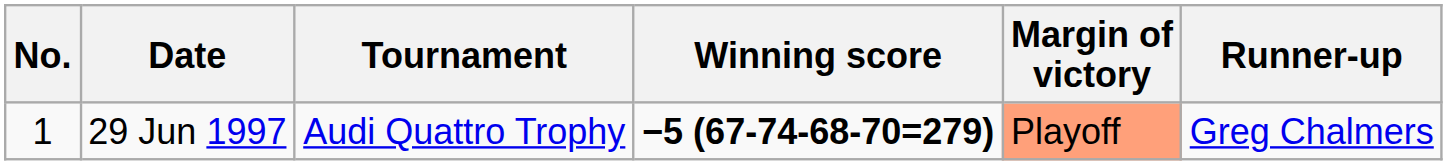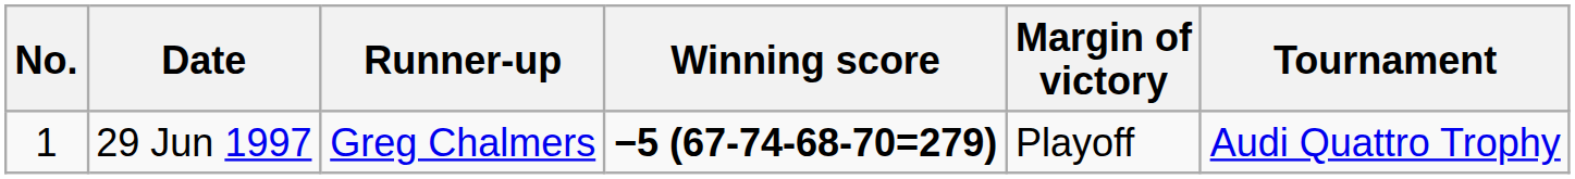 <table class="wikitable" style="font-size:95%;">
 <tr>
 <th>No.</th>
 <th>Date</th>
-<th>Tournament</th>
+<th>Runner-up</th>
 <th>Winning score</th>
 <th>Margin of<br>victory</th>
-<th>Runner-up</th>
+<th>Tournament</th>
 </tr>
 <tr>
 <td align=center>1</td>
 <td align=right>29 Jun <a href='#'>1997</a></td>
+<td> <a href='#'>Greg Chalmers</a></td>
+<td><strong>−5 (67-74-68-70=279)</strong></td>
+<td>Playoff</td>
 <td><a href='#'>Audi Quattro Trophy</a></td>
-<td><strong>−5 (67-74-68-70=279)</strong></td>
-<td style="background: lightsalmon;">Playoff</td>
-<td> <a href='#'>Greg Chalmers</a></td>
 </tr>
 </table>
